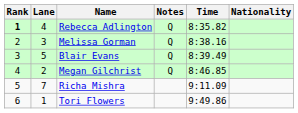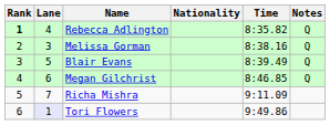 <table class="wikitable sortable" style="text-align:center">
 <tr>
 <th>Rank</th>
 <th>Lane</th>
 <th>Name</th>
+<th>Nationality</th>
+<th>Time</th>
 <th>Notes</th>
-<th>Time</th>
-<th>Nationality</th>
 </tr>
 <tr bgcolor=ccffcc>
 <td><strong>1</strong></td>
 <td>4</td>
 <td align=left><a href='#'>Rebecca Adlington</a></td>
+<td align=left></td>
+<td>8:35.82</td>
 <td>Q</td>
-<td>8:35.82</td>
-<td align=left></td>
 </tr>
 <tr bgcolor=ccffcc>
 <td>2</td>
 <td>3</td>
 <td align=left><a href='#'>Melissa Gorman</a></td>
+<td align=left></td>
+<td>8:38.16</td>
 <td>Q</td>
-<td>8:38.16</td>
-<td align=left></td>
 </tr>
 <tr bgcolor=ccffcc>
 <td>3</td>
 <td>5</td>
 <td align=left><a href='#'>Blair Evans</a></td>
+<td align=left></td>
+<td>8:39.49</td>
 <td>Q</td>
-<td>8:39.49</td>
-<td align=left></td>
 </tr>
 <tr bgcolor=ccffcc>
 <td>4</td>
-<td>2</td>
+<td>6</td>
 <td align=left><a href='#'>Megan Gilchrist</a></td>
+<td align=left></td>
+<td>8:46.85</td>
 <td>Q</td>
-<td>8:46.85</td>
-<td align=left></td>
 </tr>
 <tr>
 <td>5</td>
 <td>7</td>
 <td align=left><a href='#'>Richa Mishra</a></td>
+<td align=left></td>
+<td>9:11.09</td>
 <td></td>
-<td>9:11.09</td>
-<td align=left></td>
 </tr>
 <tr>
 <td>6</td>
-<td>1</td>
+<td style="background: lavender;">1</td>
 <td align=left><a href='#'>Tori Flowers</a></td>
+<td align=left></td>
+<td>9:49.86</td>
 <td></td>
-<td>9:49.86</td>
-<td align=left></td>
 </tr>
 </table>
